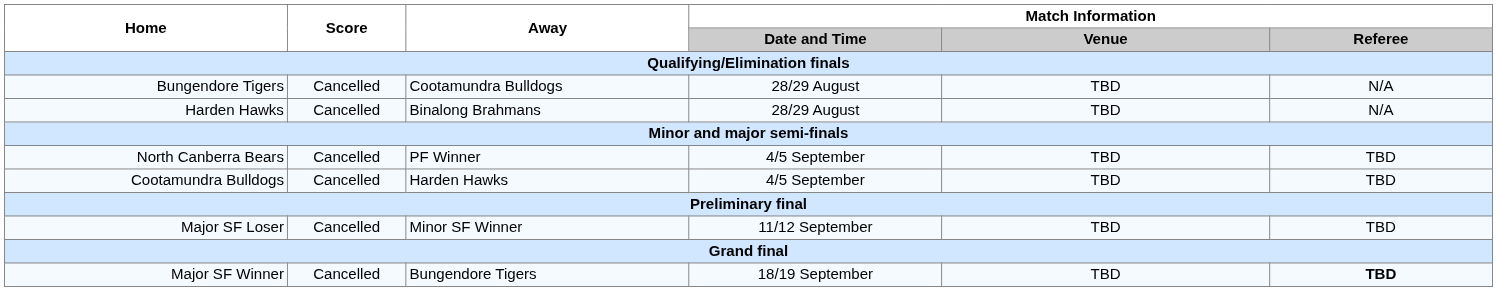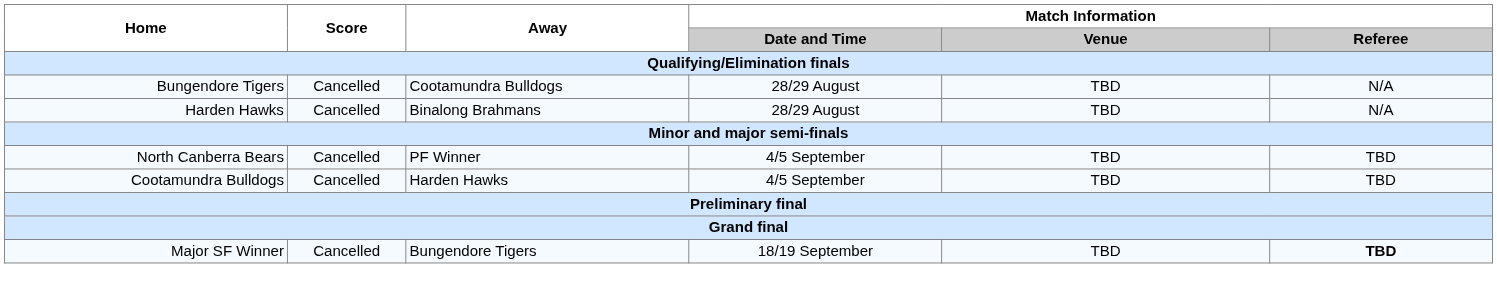 <table width="100%" cellspacing="0" cellpadding="3" border="1" style="border-collapse:collapse;  text-align:center;">
 <tr>
 <th rowspan="2" width="19%">Home</th>
 <th rowspan="2" width="8%">Score</th>
 <th rowspan="2" width="19%">Away</th>
 <th colspan="3">Match Information</th>
 </tr>
 <tr bgcolor="#CCCCCC">
 <th width="17%">Date and Time</th>
 <th width="22%">Venue</th>
 <th width="50%">Referee</th>
 </tr>
 <tr style="background:#d0e7ff;">
 <td colspan="6"><strong>Qualifying/Elimination finals</strong></td>
 </tr>
 <tr style="text-align:center; background:#f5faff;">
 <td align="right">Bungendore Tigers </td>
 <td>Cancelled</td>
 <td align="left"> Cootamundra Bulldogs</td>
 <td>28/29 August</td>
 <td>TBD</td>
 <td>N/A</td>
 </tr>
 <tr style="text-align:center; background:#f5faff;">
 <td align="right">Harden Hawks </td>
 <td>Cancelled</td>
 <td align="left"> Binalong Brahmans</td>
 <td>28/29 August</td>
 <td>TBD</td>
 <td>N/A</td>
 </tr>
 <tr style="background:#d0e7ff;">
 <td colspan="6"><strong>Minor and major semi-finals</strong></td>
 </tr>
 <tr style="text-align:center; background:#f5faff;">
 <td align="right">North Canberra Bears </td>
 <td>Cancelled</td>
 <td align="left">PF Winner</td>
 <td>4/5 September</td>
 <td>TBD</td>
 <td>TBD</td>
 </tr>
 <tr style="text-align:center; background:#f5faff;">
 <td align="right">Cootamundra Bulldogs </td>
 <td>Cancelled</td>
 <td align="left"> Harden Hawks</td>
 <td>4/5 September</td>
 <td>TBD</td>
 <td>TBD</td>
 </tr>
 <tr style="background:#d0e7ff;">
 <td colspan="6"><strong>Preliminary final</strong></td>
 </tr>
-<tr style="text-align:center; background:#f5faff;">
-<td align="right">Major SF Loser</td>
-<td>Cancelled</td>
-<td align="left">Minor SF Winner</td>
-<td>11/12 September</td>
-<td>TBD</td>
-<td>TBD</td>
-</tr>
 <tr style="background:#d0e7ff;">
 <td colspan="6"><strong>Grand final</strong></td>
 </tr>
 <tr style="text-align:center; background:#f5faff;">
 <td align="right">Major SF Winner</td>
 <td>Cancelled</td>
 <td align="left"> Bungendore Tigers</td>
 <td>18/19 September</td>
 <td>TBD</td>
 <td><strong>TBD</strong></td>
 </tr>
 </table>
